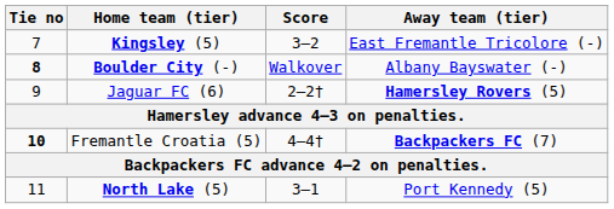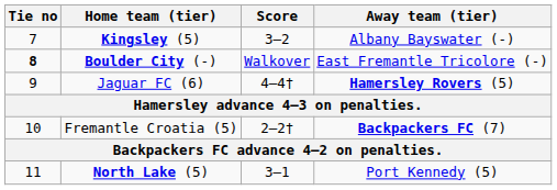 <table class="wikitable" style="text-align:center">
 <tr>
 <th>Tie no</th>
 <th>Home team (tier)</th>
 <th>Score</th>
 <th>Away team (tier)</th>
 </tr>
 <tr>
 <td>7</td>
 <td><strong><a href='#'>Kingsley</a></strong> (5)</td>
 <td>3–2</td>
-<td><a href='#'>East Fremantle Tricolore</a> (-)</td>
+<td><a href='#'>Albany Bayswater</a> (-)</td>
 </tr>
 <tr>
 <td><strong>8</strong></td>
 <td><strong><a href='#'>Boulder City</a></strong> (-)</td>
 <td><a href='#'>Walkover</a></td>
-<td><a href='#'>Albany Bayswater</a> (-)</td>
+<td><a href='#'>East Fremantle Tricolore</a> (-)</td>
 </tr>
 <tr>
 <td>9</td>
 <td><a href='#'>Jaguar FC</a> (6)</td>
-<td>2–2†</td>
+<td>4–4†</td>
 <td><strong><a href='#'>Hamersley Rovers</a></strong> (5)</td>
 </tr>
 <tr>
 <th colspan=7>Hamersley advance 4–3 on penalties.</th>
 </tr>
 <tr>
-<td><strong>10</strong></td>
+<td>10</td>
 <td>Fremantle Croatia (5)</td>
-<td>4–4†</td>
+<td>2–2†</td>
 <td><strong><a href='#'>Backpackers FC</a></strong> (7)</td>
 </tr>
 <tr>
 <th colspan=7>Backpackers FC advance 4–2 on penalties.</th>
 </tr>
 <tr>
 <td>11</td>
 <td><strong><a href='#'>North Lake</a></strong> (5)</td>
 <td>3–1</td>
 <td><a href='#'>Port Kennedy</a> (5)</td>
 </tr>
 </table>
